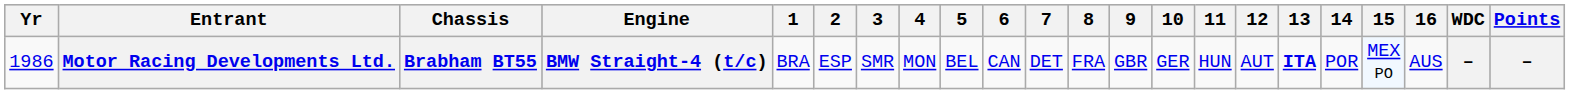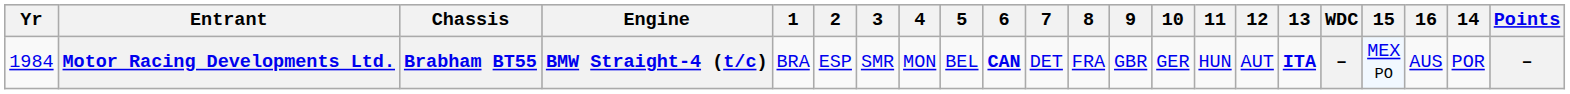 <table class="wikitable" style="text-align:center; font-size:90%">
 <tr>
 <th>Yr</th>
 <th>Entrant</th>
 <th>Chassis</th>
 <th>Engine</th>
 <th>1</th>
 <th>2</th>
 <th>3</th>
 <th>4</th>
 <th>5</th>
 <th>6</th>
 <th>7</th>
 <th>8</th>
 <th>9</th>
 <th>10</th>
 <th>11</th>
 <th>12</th>
 <th>13</th>
-<th>14</th>
+<th>WDC</th>
 <th>15</th>
 <th>16</th>
-<th>WDC</th>
+<th>14</th>
 <th><a href='#'>Points</a></th>
 </tr>
 <tr>
-<td><a href='#'>1986</a></td>
+<td><a href='#'>1984</a></td>
 <th><a href='#'>Motor Racing Developments Ltd.</a></th>
 <th><a href='#'>Brabham</a> <a href='#'>BT55</a></th>
 <th><a href='#'>BMW</a> <a href='#'>Straight-4</a> (<a href='#'>t/c</a>)</th>
 <td><a href='#'>BRA</a><br><small></small></td>
 <td><a href='#'>ESP</a><br><small></small></td>
 <td><a href='#'>SMR</a><br><small></small></td>
 <td><a href='#'>MON</a><br><small></small></td>
 <td><a href='#'>BEL</a><br><small></small></td>
-<td><a href='#'>CAN</a><br><small></small></td>
+<td><strong><a href='#'>CAN</a><br><small></small></strong></td>
 <td><a href='#'>DET</a><br><small></small></td>
 <td><a href='#'>FRA</a><br><small></small></td>
 <td><a href='#'>GBR</a><br><small></small></td>
 <td><a href='#'>GER</a><br><small></small></td>
 <td><a href='#'>HUN</a><br><small></small></td>
 <td><a href='#'>AUT</a><br><small></small></td>
 <td><strong><a href='#'>ITA</a><br><small></small></strong></td>
-<td><a href='#'>POR</a><br><small></small></td>
+<th>–</th>
 <td style="background:#F1F8FF;"><a href='#'>MEX</a><br><small>PO</small></td>
 <td><a href='#'>AUS</a><br><small></small></td>
-<th>–</th>
+<td><a href='#'>POR</a><br><small></small></td>
 <th>–</th>
 </tr>
 </table>
